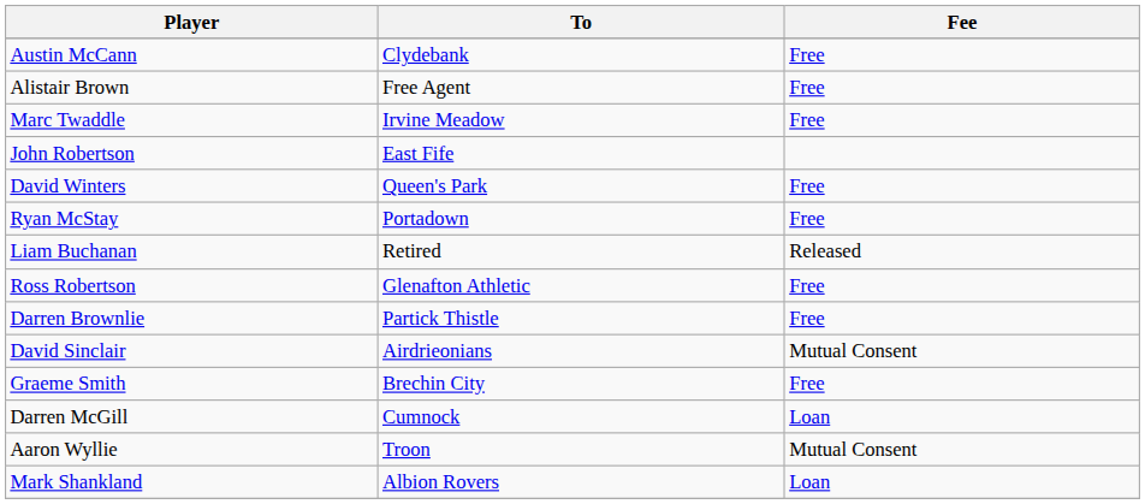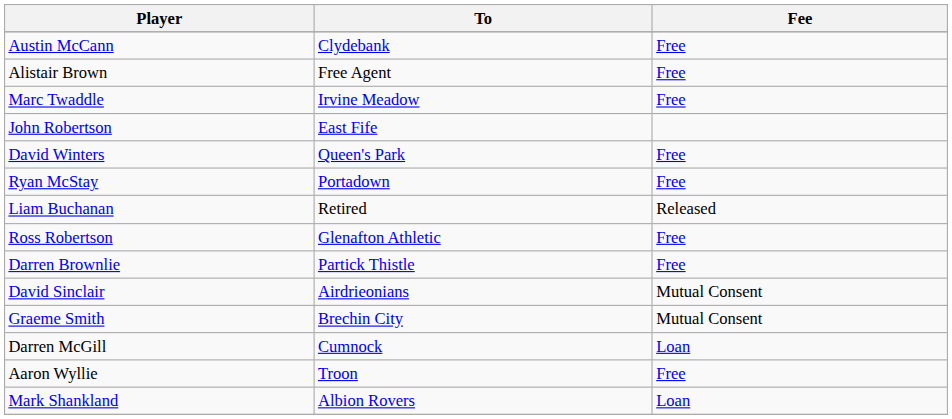 <table class="wikitable" style="text-align:center; font-size:95%;width:98%; text-align:left">
 <tr>
 <th>Player</th>
 <th>To</th>
 <th>Fee</th>
 </tr>
 <tr>
 </tr>
 <tr>
 <td> <a href='#'>Austin McCann</a></td>
 <td> <a href='#'>Clydebank</a></td>
 <td><a href='#'>Free</a></td>
 </tr>
 <tr>
 <td> Alistair Brown</td>
 <td>Free Agent</td>
 <td><a href='#'>Free</a></td>
 </tr>
 <tr>
 <td> <a href='#'>Marc Twaddle</a></td>
 <td> <a href='#'>Irvine Meadow</a></td>
 <td><a href='#'>Free</a></td>
 </tr>
 <tr>
 <td> <a href='#'>John Robertson</a></td>
 <td> <a href='#'>East Fife</a></td>
 <td></td>
 </tr>
 <tr>
 <td> <a href='#'>David Winters</a></td>
 <td> <a href='#'>Queen's Park</a></td>
 <td><a href='#'>Free</a></td>
 </tr>
 <tr>
 <td> <a href='#'>Ryan McStay</a></td>
 <td> <a href='#'>Portadown</a></td>
 <td><a href='#'>Free</a></td>
 </tr>
 <tr>
 <td> <a href='#'>Liam Buchanan</a></td>
 <td>Retired</td>
 <td>Released</td>
 </tr>
 <tr>
 <td> <a href='#'>Ross Robertson</a></td>
 <td> <a href='#'>Glenafton Athletic</a></td>
 <td><a href='#'>Free</a></td>
 </tr>
 <tr>
 <td> <a href='#'>Darren Brownlie</a></td>
 <td> <a href='#'>Partick Thistle</a></td>
 <td><a href='#'>Free</a></td>
 </tr>
 <tr>
 <td> <a href='#'>David Sinclair</a></td>
 <td> <a href='#'>Airdrieonians</a></td>
 <td>Mutual Consent</td>
 </tr>
 <tr>
 <td> <a href='#'>Graeme Smith</a></td>
 <td> <a href='#'>Brechin City</a></td>
-<td><a href='#'>Free</a></td>
+<td>Mutual Consent</td>
 </tr>
 <tr>
 <td> Darren McGill</td>
 <td> <a href='#'>Cumnock</a></td>
 <td><a href='#'>Loan</a></td>
 </tr>
 <tr>
 <td> Aaron Wyllie</td>
 <td> <a href='#'>Troon</a></td>
-<td>Mutual Consent</td>
+<td><a href='#'>Free</a></td>
 </tr>
 <tr>
 <td> <a href='#'>Mark Shankland</a></td>
 <td> <a href='#'>Albion Rovers</a></td>
 <td><a href='#'>Loan</a></td>
 </tr>
 <tr>
 </tr>
 </table>
